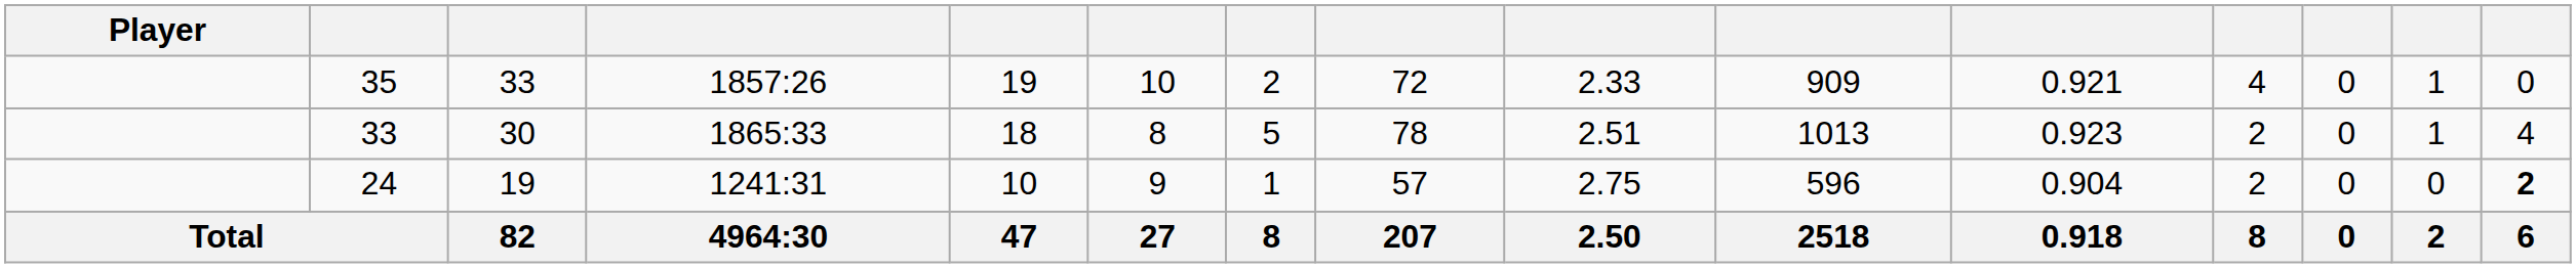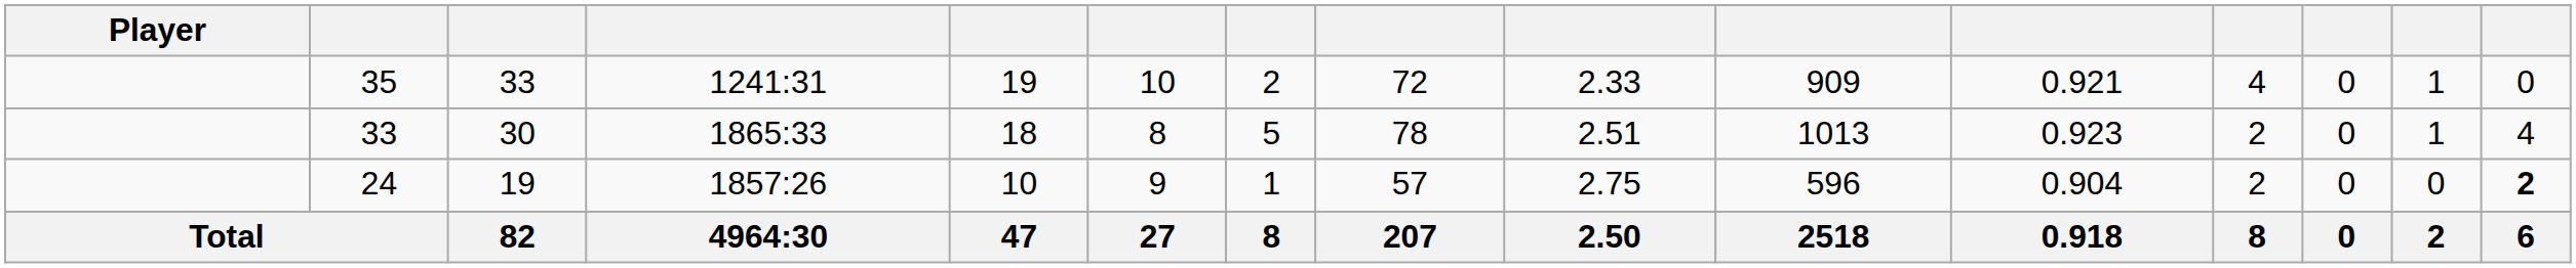 <table class="wikitable sortable" style="width:100%; text-align:center;">
 <tr>
 <th>Player</th>
 <th></th>
 <th></th>
 <th></th>
 <th></th>
 <th></th>
 <th></th>
 <th></th>
 <th></th>
 <th></th>
 <th></th>
 <th></th>
 <th></th>
 <th></th>
 <th></th>
 </tr>
 <tr>
 <td></td>
 <td>35</td>
 <td>33</td>
-<td>1857:26</td>
+<td>1241:31</td>
 <td>19</td>
 <td>10</td>
 <td>2</td>
 <td>72</td>
 <td>2.33</td>
 <td>909</td>
 <td>0.921</td>
 <td>4</td>
 <td>0</td>
 <td>1</td>
 <td>0</td>
 </tr>
 <tr>
 <td></td>
 <td>33</td>
 <td>30</td>
 <td>1865:33</td>
 <td>18</td>
 <td>8</td>
 <td>5</td>
 <td>78</td>
 <td>2.51</td>
 <td>1013</td>
 <td>0.923</td>
 <td>2</td>
 <td>0</td>
 <td>1</td>
 <td>4</td>
 </tr>
 <tr>
 <td></td>
 <td>24</td>
 <td>19</td>
-<td>1241:31</td>
+<td>1857:26</td>
 <td>10</td>
 <td>9</td>
 <td>1</td>
 <td>57</td>
 <td>2.75</td>
 <td>596</td>
 <td>0.904</td>
 <td>2</td>
 <td>0</td>
 <td>0</td>
 <td><strong>2</strong></td>
 </tr>
 <tr class="sortbottom">
 <th colspan=2>Total</th>
 <th>82</th>
 <th>4964:30</th>
 <th>47</th>
 <th>27</th>
 <th>8</th>
 <th>207</th>
 <th>2.50</th>
 <th>2518</th>
 <th>0.918</th>
 <th>8</th>
 <th>0</th>
 <th>2</th>
 <th>6</th>
 </tr>
 </table>
